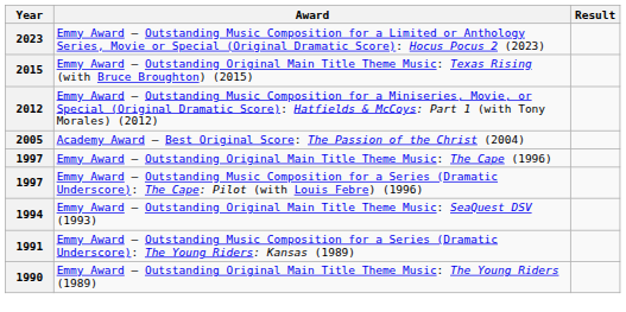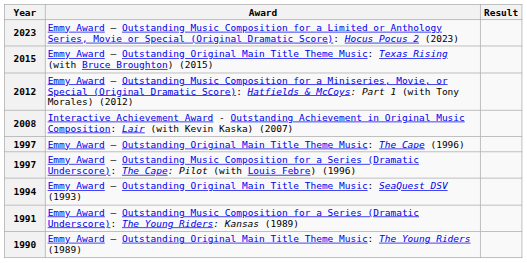 <table class="wikitable">
 <tr>
 <th width="50">Year</th>
 <th style="width:590px;">Award</th>
 <th width="50">Result</th>
 </tr>
 <tr>
 <th>2023</th>
 <td><a href='#'>Emmy Award</a> – <a href='#'>Outstanding Music Composition for a Limited or Anthology Series, Movie or Special (Original Dramatic Score)</a>: <em><a href='#'>Hocus Pocus 2</a></em> (2023)</td>
 <td></td>
 </tr>
 <tr>
 <th>2015</th>
 <td><a href='#'>Emmy Award</a> – <a href='#'>Outstanding Original Main Title Theme Music</a>: <em><a href='#'>Texas Rising</a></em> (with <a href='#'>Bruce Broughton</a>) (2015)</td>
 <td></td>
 </tr>
 <tr>
 <th>2012</th>
 <td><a href='#'>Emmy Award</a> – <a href='#'>Outstanding Music Composition for a Miniseries, Movie, or Special (Original Dramatic Score)</a>: <em><a href='#'>Hatfields & McCoys</a>: Part 1</em> (with Tony Morales) (2012)</td>
 <td></td>
 </tr>
 <tr>
-<th>2005</th>
-<td><a href='#'>Academy Award</a> – <a href='#'>Best Original Score</a>: <em><a href='#'>The Passion of the Christ</a></em> (2004)</td>
+<th>2008</th>
+<td><a href='#'>Interactive Achievement Award</a> - <a href='#'>Outstanding Achievement in Original Music Composition</a>: <em><a href='#'>Lair</a></em> (with Kevin Kaska) (2007) </td>
 <td></td>
 </tr>
 <tr>
 <th>1997</th>
 <td><a href='#'>Emmy Award</a> – <a href='#'>Outstanding Original Main Title Theme Music</a>: <em><a href='#'>The Cape</a></em> (1996)</td>
 <td></td>
 </tr>
 <tr>
 <th>1997</th>
 <td><a href='#'>Emmy Award</a> – <a href='#'>Outstanding Music Composition for a Series (Dramatic Underscore)</a>: <em><a href='#'>The Cape</a>: Pilot</em> (with <a href='#'>Louis Febre</a>) (1996)</td>
 <td></td>
 </tr>
 <tr>
 <th>1994</th>
 <td><a href='#'>Emmy Award</a> – <a href='#'>Outstanding Original Main Title Theme Music</a>: <em><a href='#'>SeaQuest DSV</a></em> (1993)</td>
 <td></td>
 </tr>
 <tr>
 <th>1991</th>
 <td><a href='#'>Emmy Award</a> – <a href='#'>Outstanding Music Composition for a Series (Dramatic Underscore)</a>: <em><a href='#'>The Young Riders</a>: Kansas</em> (1989)</td>
 <td></td>
 </tr>
 <tr>
 <th>1990</th>
 <td><a href='#'>Emmy Award</a> – <a href='#'>Outstanding Original Main Title Theme Music</a>: <em><a href='#'>The Young Riders</a></em> (1989)</td>
 <td></td>
 </tr>
 </table>
